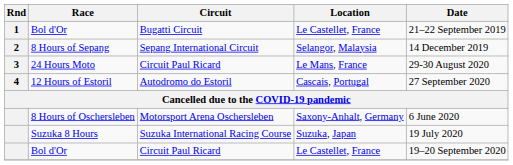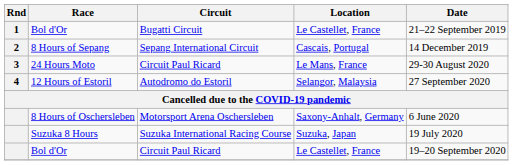 <table class="wikitable" style="font-size:85%;">
 <tr>
 <th>Rnd</th>
 <th>Race</th>
 <th>Circuit</th>
 <th>Location</th>
 <th>Date</th>
 </tr>
 <tr>
 <th>1</th>
 <td><a href='#'>Bol d'Or</a></td>
 <td> <a href='#'>Bugatti Circuit</a></td>
 <td><a href='#'>Le Castellet</a>, <a href='#'>France</a></td>
 <td>21–22 September 2019</td>
 </tr>
 <tr>
 <th>2</th>
 <td><a href='#'>8 Hours of Sepang</a></td>
 <td> <a href='#'>Sepang International Circuit</a></td>
-<td><a href='#'>Selangor</a>, <a href='#'>Malaysia</a></td>
+<td><a href='#'>Cascais</a>, <a href='#'>Portugal</a></td>
 <td>14 December 2019</td>
 </tr>
 <tr>
 <th>3</th>
 <td><a href='#'>24 Hours Moto</a></td>
 <td> <a href='#'>Circuit Paul Ricard</a></td>
 <td><a href='#'>Le Mans</a>, <a href='#'>France</a></td>
 <td>29-30 August 2020</td>
 </tr>
 <tr>
 <th>4</th>
 <td><a href='#'>12 Hours of Estoril</a></td>
 <td> <a href='#'>Autodromo do Estoril</a></td>
-<td><a href='#'>Cascais</a>, <a href='#'>Portugal</a></td>
+<td><a href='#'>Selangor</a>, <a href='#'>Malaysia</a></td>
 <td>27 September 2020</td>
 </tr>
 <tr>
 <th colspan=5>Cancelled due to the <a href='#'>COVID-19 pandemic</a></th>
 </tr>
 <tr>
 <th></th>
 <td><a href='#'>8 Hours of Oschersleben</a></td>
 <td> <a href='#'>Motorsport Arena Oschersleben</a></td>
 <td><a href='#'>Saxony-Anhalt</a>, <a href='#'>Germany</a></td>
 <td>6 June 2020</td>
 </tr>
 <tr>
 <th></th>
 <td><a href='#'>Suzuka 8 Hours</a></td>
 <td> <a href='#'>Suzuka International Racing Course</a></td>
 <td><a href='#'>Suzuka</a>, <a href='#'>Japan</a></td>
 <td>19 July 2020</td>
 </tr>
 <tr>
 <th></th>
 <td><a href='#'>Bol d'Or</a></td>
 <td> <a href='#'>Circuit Paul Ricard</a></td>
 <td><a href='#'>Le Castellet</a>, <a href='#'>France</a></td>
 <td>19–20 September 2020</td>
 </tr>
 <tr>
 </tr>
 </table>
